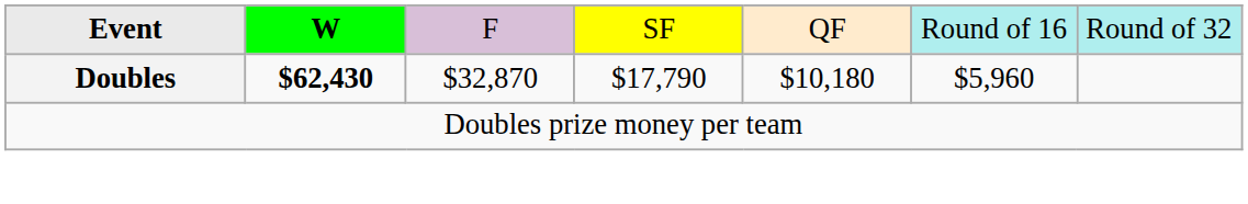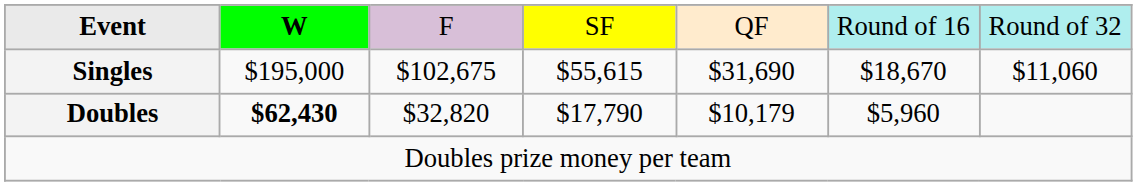 <table class=wikitable style=font-size:90%;text-align:center>
 <tr>
 <td style="width:130px; background:#eaeaea;"><strong>Event</strong></td>
 <td style="width:80px; background:lime;"><strong>W</strong></td>
 <td style="width:85px; background:thistle;">F</td>
 <td style="width:85px; background:#ff0;">SF</td>
 <td style="width:85px; background:#ffebcd;">QF</td>
 <td style="width:85px; background:#afeeee;">Round of 16</td>
 <td style="width:85px; background:#afeeee;">Round of 32</td>
 </tr>
 <tr>
+<td style="background:#f3f3f3;"><strong>Singles</strong></td>
+<td>$195,000</td>
+<td>$102,675</td>
+<td>$55,615</td>
+<td>$31,690</td>
+<td>$18,670</td>
+<td>$11,060</td>
+</tr>
+<tr>
 <td style="background:#f3f3f3;"><strong>Doubles</strong></td>
 <td><strong>$62,430</strong></td>
-<td>$32,870</td>
+<td>$32,820</td>
 <td>$17,790</td>
-<td>$10,180</td>
+<td>$10,179</td>
 <td>$5,960</td>
 <td></td>
 </tr>
 <tr>
 <td colspan=7>Doubles prize money per team</td>
 </tr>
 </table>
